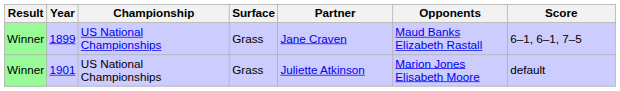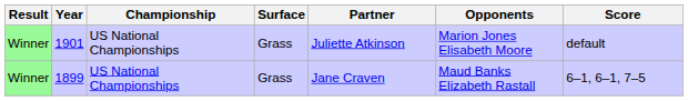 <table class="sortable wikitable">
 <tr>
 <th style="width:40px">Result</th>
 <th style="width:30px">Year</th>
 <th style="width:200px">Championship</th>
 <th style="width:50px">Surface</th>
 <th style="width:150px">Partner</th>
 <th style="width:150px">Opponents</th>
 <th style="width:140px" class="unsortable">Score</th>
 </tr>
 <tr style="background:#ccf;">
 <td style="background:#98fb98;">Winner</td>
+<td><a href='#'>1901</a></td>
+<td>US National Championships</td>
+<td>Grass</td>
+<td> <a href='#'>Juliette Atkinson</a></td>
+<td> <a href='#'>Marion Jones</a><br>  <a href='#'>Elisabeth Moore</a></td>
+<td>default</td>
+</tr>
+<tr style="background:#ccf;">
+<td style="background:#98fb98;">Winner</td>
 <td><a href='#'>1899</a></td>
 <td><a href='#'>US National Championships</a></td>
 <td>Grass</td>
 <td> <a href='#'>Jane Craven</a></td>
 <td> <a href='#'>Maud Banks</a><br>  <a href='#'>Elizabeth Rastall</a></td>
 <td>6–1, 6–1, 7–5</td>
 </tr>
-<tr style="background:#ccf;">
-<td style="background:#98fb98;">Winner</td>
-<td><a href='#'>1901</a></td>
-<td>US National Championships</td>
-<td>Grass</td>
-<td> <a href='#'>Juliette Atkinson</a></td>
-<td> <a href='#'>Marion Jones</a><br>  <a href='#'>Elisabeth Moore</a></td>
-<td>default</td>
-</tr>
 </table>
